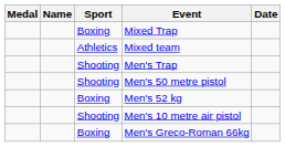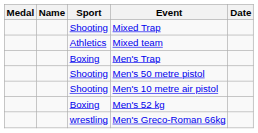 <table class="wikitable sortable" style="font-size: 95%">
 <tr>
 <th>Medal</th>
 <th>Name</th>
 <th>Sport</th>
 <th>Event</th>
 <th>Date</th>
 </tr>
 <tr>
 <td></td>
 <td><br></td>
-<td><a href='#'>Boxing</a></td>
+<td><a href='#'>Shooting</a></td>
 <td><a href='#'>Mixed Trap</a></td>
 <td></td>
 </tr>
 <tr>
 <td></td>
 <td><br></td>
 <td><a href='#'>Athletics</a></td>
 <td><a href='#'>Mixed team</a></td>
 <td></td>
 </tr>
 <tr>
 <td></td>
 <td></td>
-<td><a href='#'>Shooting</a></td>
+<td><a href='#'>Boxing</a></td>
 <td><a href='#'>Men's Trap</a></td>
 <td></td>
 </tr>
 <tr>
 <td></td>
 <td></td>
 <td><a href='#'>Shooting</a></td>
 <td><a href='#'>Men's 50 metre pistol</a></td>
 <td></td>
 </tr>
 <tr>
 <td></td>
 <td></td>
-<td><a href='#'>Boxing</a></td>
-<td><a href='#'>Men's 52 kg</a></td>
-<td></td>
-</tr>
-<tr>
-<td></td>
-<td></td>
 <td><a href='#'>Shooting</a></td>
 <td><a href='#'>Men's 10 metre air pistol</a></td>
 <td></td>
 </tr>
 <tr>
 <td></td>
 <td></td>
 <td><a href='#'>Boxing</a></td>
+<td><a href='#'>Men's 52 kg</a></td>
+<td></td>
+</tr>
+<tr>
+<td></td>
+<td></td>
+<td><a href='#'>wrestling</a></td>
 <td><a href='#'>Men's Greco-Roman 66kg</a></td>
 <td></td>
 </tr>
 </table>
